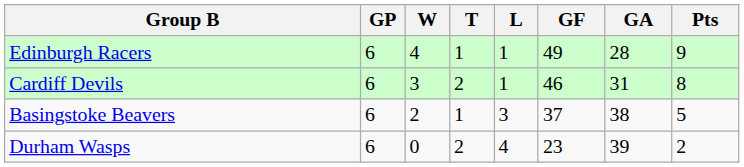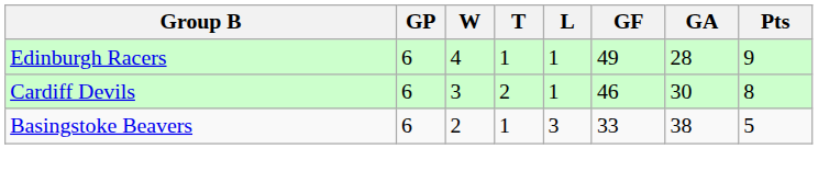 <table class="wikitable">
 <tr>
 <th width="40%">Group B</th>
 <th width="5%">GP</th>
 <th width="5%">W</th>
 <th width="5%">T</th>
 <th width="5%">L</th>
 <th width="7.5%">GF</th>
 <th width="7.5%">GA</th>
 <th width="7.5%">Pts</th>
 </tr>
 <tr bgcolor="#CCFFCC">
 <td><a href='#'>Edinburgh Racers</a></td>
 <td>6</td>
 <td>4</td>
 <td>1</td>
 <td>1</td>
 <td>49</td>
 <td>28</td>
 <td>9</td>
 </tr>
 <tr bgcolor="#CCFFCC">
 <td><a href='#'>Cardiff Devils</a></td>
 <td>6</td>
 <td>3</td>
 <td>2</td>
 <td>1</td>
 <td>46</td>
-<td>31</td>
+<td>30</td>
 <td>8</td>
 </tr>
 <tr>
 <td><a href='#'>Basingstoke Beavers</a></td>
 <td>6</td>
 <td>2</td>
 <td>1</td>
 <td>3</td>
-<td>37</td>
+<td>33</td>
 <td>38</td>
 <td>5</td>
 </tr>
-<tr>
-<td><a href='#'>Durham Wasps</a></td>
-<td>6</td>
-<td>0</td>
-<td>2</td>
-<td>4</td>
-<td>23</td>
-<td>39</td>
-<td>2</td>
-</tr>
 </table>
